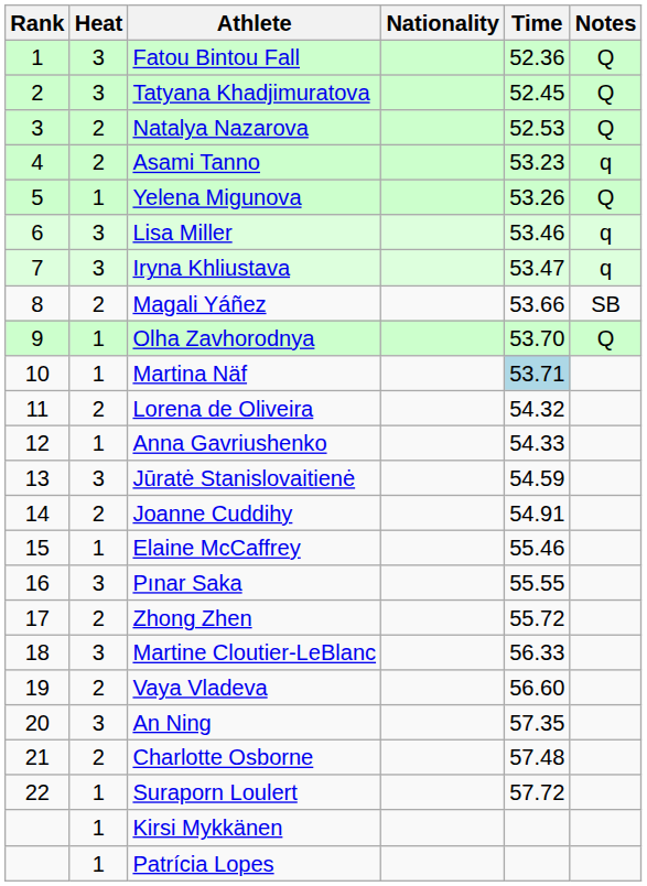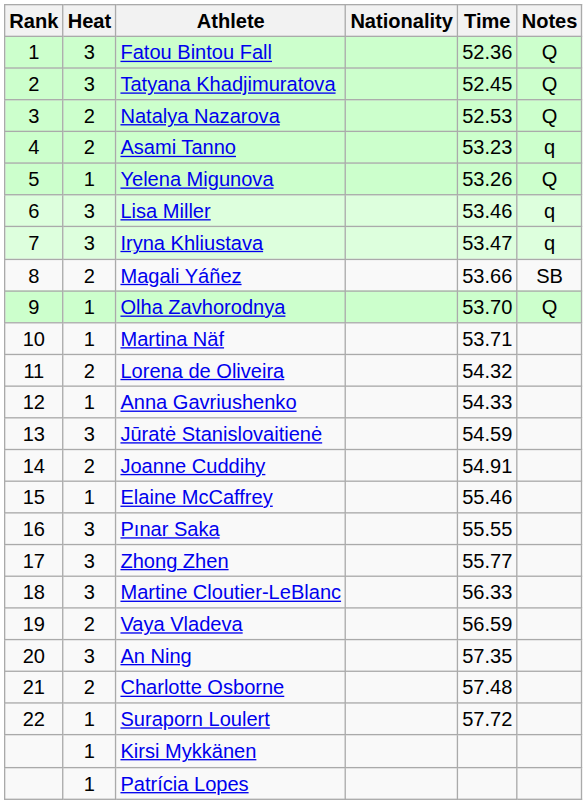 <table class="wikitable sortable" style="text-align:center;font-size:95%">
 <tr>
 <th>Rank</th>
 <th>Heat</th>
 <th>Athlete</th>
 <th>Nationality</th>
 <th>Time</th>
 <th>Notes</th>
 </tr>
 <tr bgcolor=ccffcc>
 <td>1</td>
 <td>3</td>
 <td align="left"><a href='#'>Fatou Bintou Fall</a></td>
 <td align=left></td>
 <td>52.36</td>
 <td>Q</td>
 </tr>
 <tr bgcolor=ccffcc>
 <td>2</td>
 <td>3</td>
 <td align="left"><a href='#'>Tatyana Khadjimuratova</a></td>
 <td align=left></td>
 <td>52.45</td>
 <td>Q</td>
 </tr>
 <tr bgcolor=ccffcc>
 <td>3</td>
 <td>2</td>
 <td align="left"><a href='#'>Natalya Nazarova</a></td>
 <td align=left></td>
 <td>52.53</td>
 <td>Q</td>
 </tr>
 <tr bgcolor=ccffcc>
 <td>4</td>
 <td>2</td>
 <td align="left"><a href='#'>Asami Tanno</a></td>
 <td align=left></td>
 <td>53.23</td>
 <td>q</td>
 </tr>
 <tr bgcolor=ccffcc>
 <td>5</td>
 <td>1</td>
 <td align="left"><a href='#'>Yelena Migunova</a></td>
 <td align=left></td>
 <td>53.26</td>
 <td>Q</td>
 </tr>
 <tr bgcolor=ddffdd>
 <td>6</td>
 <td>3</td>
 <td align="left"><a href='#'>Lisa Miller</a></td>
 <td align=left></td>
 <td>53.46</td>
 <td>q</td>
 </tr>
 <tr bgcolor=ddffdd>
 <td>7</td>
 <td>3</td>
 <td align="left"><a href='#'>Iryna Khliustava</a></td>
 <td align=left></td>
 <td>53.47</td>
 <td>q</td>
 </tr>
 <tr>
 <td>8</td>
 <td>2</td>
 <td align="left"><a href='#'>Magali Yáñez</a></td>
 <td align=left></td>
 <td>53.66</td>
 <td>SB</td>
 </tr>
 <tr bgcolor=ccffcc>
 <td>9</td>
 <td>1</td>
 <td align="left"><a href='#'>Olha Zavhorodnya</a></td>
 <td align=left></td>
 <td>53.70</td>
 <td>Q</td>
 </tr>
 <tr>
 <td>10</td>
 <td>1</td>
 <td align="left"><a href='#'>Martina Näf</a></td>
 <td align=left></td>
-<td style="background: lightblue;">53.71</td>
+<td>53.71</td>
 <td></td>
 </tr>
 <tr>
 <td>11</td>
 <td>2</td>
 <td align="left"><a href='#'>Lorena de Oliveira</a></td>
 <td align=left></td>
 <td>54.32</td>
 <td></td>
 </tr>
 <tr>
 <td>12</td>
 <td>1</td>
 <td align="left"><a href='#'>Anna Gavriushenko</a></td>
 <td align=left></td>
 <td>54.33</td>
 <td></td>
 </tr>
 <tr>
 <td>13</td>
 <td>3</td>
 <td align="left"><a href='#'>Jūratė Stanislovaitienė</a></td>
 <td align=left></td>
 <td>54.59</td>
 <td></td>
 </tr>
 <tr>
 <td>14</td>
 <td>2</td>
 <td align="left"><a href='#'>Joanne Cuddihy</a></td>
 <td align=left></td>
 <td>54.91</td>
 <td></td>
 </tr>
 <tr>
 <td>15</td>
 <td>1</td>
 <td align="left"><a href='#'>Elaine McCaffrey</a></td>
 <td align=left></td>
 <td>55.46</td>
 <td></td>
 </tr>
 <tr>
 <td>16</td>
 <td>3</td>
 <td align="left"><a href='#'>Pınar Saka</a></td>
 <td align=left></td>
 <td>55.55</td>
 <td></td>
 </tr>
 <tr>
 <td>17</td>
-<td>2</td>
+<td>3</td>
 <td align="left"><a href='#'>Zhong Zhen</a></td>
 <td align=left></td>
-<td>55.72</td>
+<td>55.77</td>
 <td></td>
 </tr>
 <tr>
 <td>18</td>
 <td>3</td>
 <td align="left"><a href='#'>Martine Cloutier-LeBlanc</a></td>
 <td align=left></td>
 <td>56.33</td>
 <td></td>
 </tr>
 <tr>
 <td>19</td>
 <td>2</td>
 <td align="left"><a href='#'>Vaya Vladeva</a></td>
 <td align=left></td>
-<td>56.60</td>
+<td>56.59</td>
 <td></td>
 </tr>
 <tr>
 <td>20</td>
 <td>3</td>
 <td align="left"><a href='#'>An Ning</a></td>
 <td align=left></td>
 <td>57.35</td>
 <td></td>
 </tr>
 <tr>
 <td>21</td>
 <td>2</td>
 <td align="left"><a href='#'>Charlotte Osborne</a></td>
 <td align=left></td>
 <td>57.48</td>
 <td></td>
 </tr>
 <tr>
 <td>22</td>
 <td>1</td>
 <td align="left"><a href='#'>Suraporn Loulert</a></td>
 <td align=left></td>
 <td>57.72</td>
 <td></td>
 </tr>
 <tr>
 <td></td>
 <td>1</td>
 <td align="left"><a href='#'>Kirsi Mykkänen</a></td>
 <td align=left></td>
 <td></td>
 <td></td>
 </tr>
 <tr>
 <td></td>
 <td>1</td>
 <td align="left"><a href='#'>Patrícia Lopes</a></td>
 <td align=left></td>
 <td></td>
 <td></td>
 </tr>
 </table>
